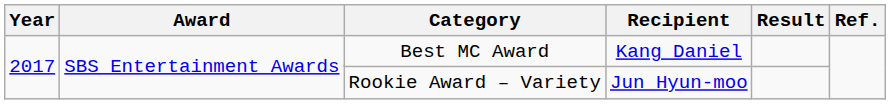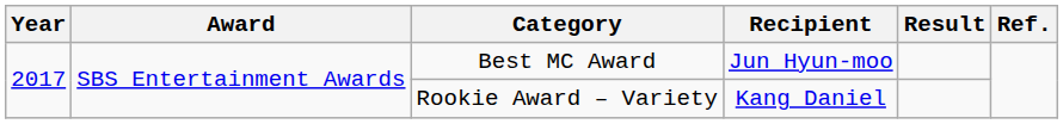 <table class="wikitable" style="text-align:center">
 <tr>
 <th>Year</th>
 <th>Award</th>
 <th>Category</th>
 <th>Recipient</th>
 <th>Result</th>
 <th>Ref.</th>
 </tr>
 <tr>
 <td rowspan="2"><a href='#'>2017</a></td>
 <td rowspan="2"><a href='#'>SBS Entertainment Awards</a></td>
 <td>Best MC Award</td>
-<td><a href='#'>Kang Daniel</a></td>
+<td><a href='#'>Jun Hyun-moo</a></td>
 <td></td>
 <td rowspan="2"></td>
 </tr>
 <tr>
 <td>Rookie Award – Variety</td>
-<td><a href='#'>Jun Hyun-moo</a></td>
+<td><a href='#'>Kang Daniel</a></td>
 <td></td>
 </tr>
 </table>
